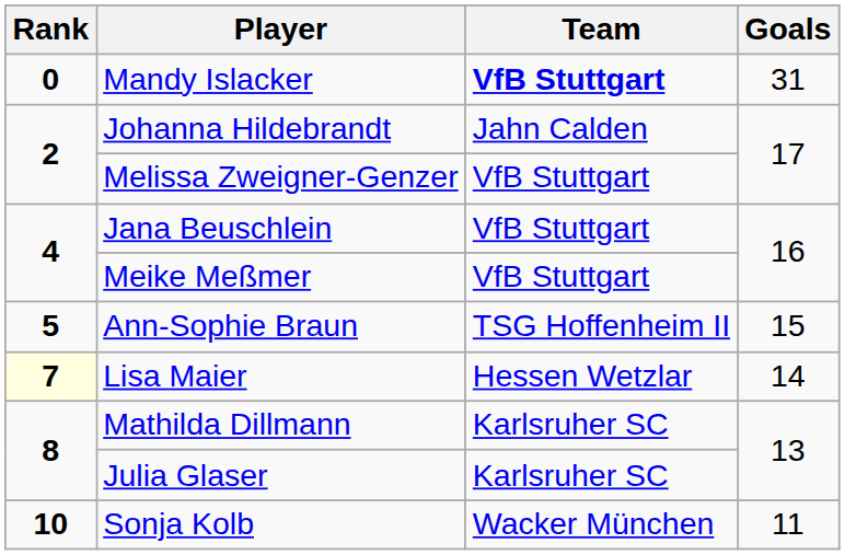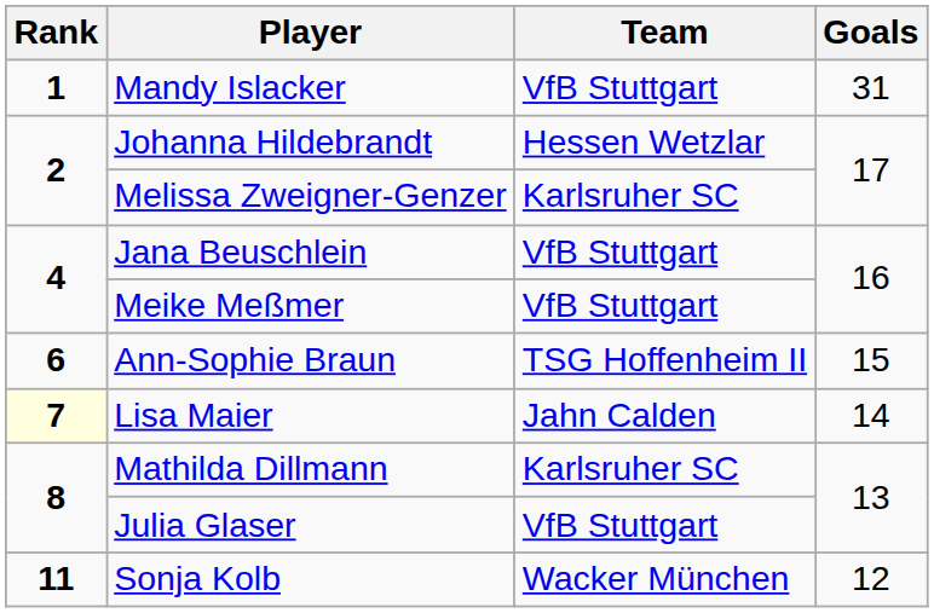 <table class="wikitable sortable" style="text-align:center;">
 <tr>
 <th>Rank</th>
 <th>Player</th>
 <th>Team</th>
 <th>Goals</th>
 </tr>
 <tr>
-<td><strong>0</strong></td>
+<td><strong>1</strong></td>
 <td style="text-align:left;"> <a href='#'>Mandy Islacker</a></td>
-<td style="text-align:left;"><strong><a href='#'>VfB Stuttgart</a></strong></td>
+<td style="text-align:left;"><a href='#'>VfB Stuttgart</a></td>
 <td>31</td>
 </tr>
 <tr>
 <td rowspan = 2><strong>2</strong></td>
 <td style="text-align:left;"> <a href='#'>Johanna Hildebrandt</a></td>
-<td style="text-align:left;"><a href='#'>Jahn Calden</a></td>
+<td style="text-align:left;"><a href='#'>Hessen Wetzlar</a></td>
 <td rowspan = 2>17</td>
 </tr>
 <tr>
 <td style="text-align:left;"> <a href='#'>Melissa Zweigner-Genzer</a></td>
-<td style="text-align:left;"><a href='#'>VfB Stuttgart</a></td>
+<td style="text-align:left;"><a href='#'>Karlsruher SC</a></td>
 </tr>
 <tr>
 <td rowspan = 2><strong>4</strong></td>
 <td style="text-align:left;"> <a href='#'>Jana Beuschlein</a></td>
 <td style="text-align:left;"><a href='#'>VfB Stuttgart</a></td>
 <td rowspan = 2>16</td>
 </tr>
 <tr>
 <td style="text-align:left;"> <a href='#'>Meike Meßmer</a></td>
 <td style="text-align:left;"><a href='#'>VfB Stuttgart</a></td>
 </tr>
 <tr>
-<td><strong>5</strong></td>
+<td><strong>6</strong></td>
 <td style="text-align:left;"> <a href='#'>Ann-Sophie Braun</a></td>
 <td style="text-align:left;"><a href='#'>TSG Hoffenheim II</a></td>
 <td>15</td>
 </tr>
 <tr>
 <td style="background: lightyellow;"><strong>7</strong></td>
 <td style="text-align:left;"> <a href='#'>Lisa Maier</a></td>
-<td style="text-align:left;"><a href='#'>Hessen Wetzlar</a></td>
+<td style="text-align:left;"><a href='#'>Jahn Calden</a></td>
 <td>14</td>
 </tr>
 <tr>
 <td rowspan = 2><strong>8</strong></td>
 <td style="text-align:left;"> <a href='#'>Mathilda Dillmann</a></td>
 <td style="text-align:left;"><a href='#'>Karlsruher SC</a></td>
 <td rowspan = 2>13</td>
 </tr>
 <tr>
 <td style="text-align:left;"> <a href='#'>Julia Glaser</a></td>
-<td style="text-align:left;"><a href='#'>Karlsruher SC</a></td>
+<td style="text-align:left;"><a href='#'>VfB Stuttgart</a></td>
 </tr>
 <tr>
-<td><strong>10</strong></td>
+<td><strong>11</strong></td>
 <td style="text-align:left;"> <a href='#'>Sonja Kolb</a></td>
 <td style="text-align:left;"><a href='#'>Wacker München</a></td>
-<td>11</td>
+<td>12</td>
 </tr>
 </table>
